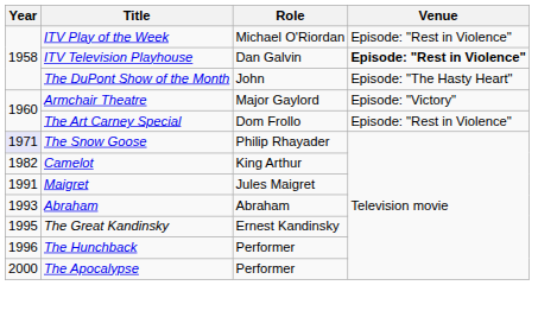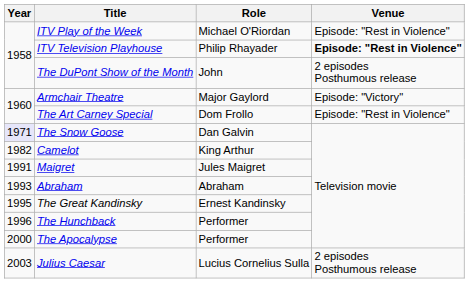 <table class="wikitable">
 <tr>
 <th>Year</th>
 <th>Title</th>
 <th>Role</th>
 <th>Venue</th>
 </tr>
 <tr>
 <td rowspan="3">1958</td>
 <td><em><a href='#'>ITV Play of the Week</a></em></td>
 <td>Michael O'Riordan</td>
 <td>Episode: "Rest in Violence"</td>
 </tr>
 <tr>
 <td><em><a href='#'>ITV Television Playhouse</a></em></td>
-<td>Dan Galvin</td>
+<td>Philip Rhayader</td>
 <td><strong>Episode: "Rest in Violence"</strong></td>
 </tr>
 <tr>
 <td><em><a href='#'>The DuPont Show of the Month</a></em></td>
 <td>John</td>
-<td>Episode: "The Hasty Heart"</td>
+<td>2 episodes<br>Posthumous release</td>
 </tr>
 <tr>
 <td rowspan="2">1960</td>
 <td><em><a href='#'>Armchair Theatre</a></em></td>
 <td>Major Gaylord</td>
 <td>Episode: "Victory"</td>
 </tr>
 <tr>
 <td><em><a href='#'>The Art Carney Special</a></em></td>
 <td>Dom Frollo</td>
 <td>Episode: "Rest in Violence"</td>
 </tr>
 <tr>
 <td style="background: lavender;">1971</td>
 <td><em><a href='#'>The Snow Goose</a></em></td>
-<td>Philip Rhayader</td>
+<td>Dan Galvin</td>
 <td rowspan="7">Television movie</td>
 </tr>
 <tr>
 <td>1982</td>
 <td><em><a href='#'>Camelot</a></em></td>
 <td>King Arthur</td>
 </tr>
 <tr>
 <td>1991</td>
 <td><em><a href='#'>Maigret</a></em></td>
 <td>Jules Maigret</td>
 </tr>
 <tr>
 <td>1993</td>
 <td><em><a href='#'>Abraham</a></em></td>
 <td>Abraham</td>
 </tr>
 <tr>
 <td>1995</td>
 <td><em>The Great Kandinsky</em></td>
 <td>Ernest Kandinsky</td>
 </tr>
 <tr>
 <td>1996</td>
 <td><em><a href='#'>The Hunchback</a></em></td>
 <td>Performer</td>
 </tr>
 <tr>
 <td>2000</td>
 <td><em><a href='#'>The Apocalypse</a></em></td>
 <td>Performer</td>
 </tr>
+<tr>
+<td>2003</td>
+<td><em><a href='#'>Julius Caesar</a></em></td>
+<td>Lucius Cornelius Sulla</td>
+<td>2 episodes<br>Posthumous release</td>
+</tr>
 </table>
